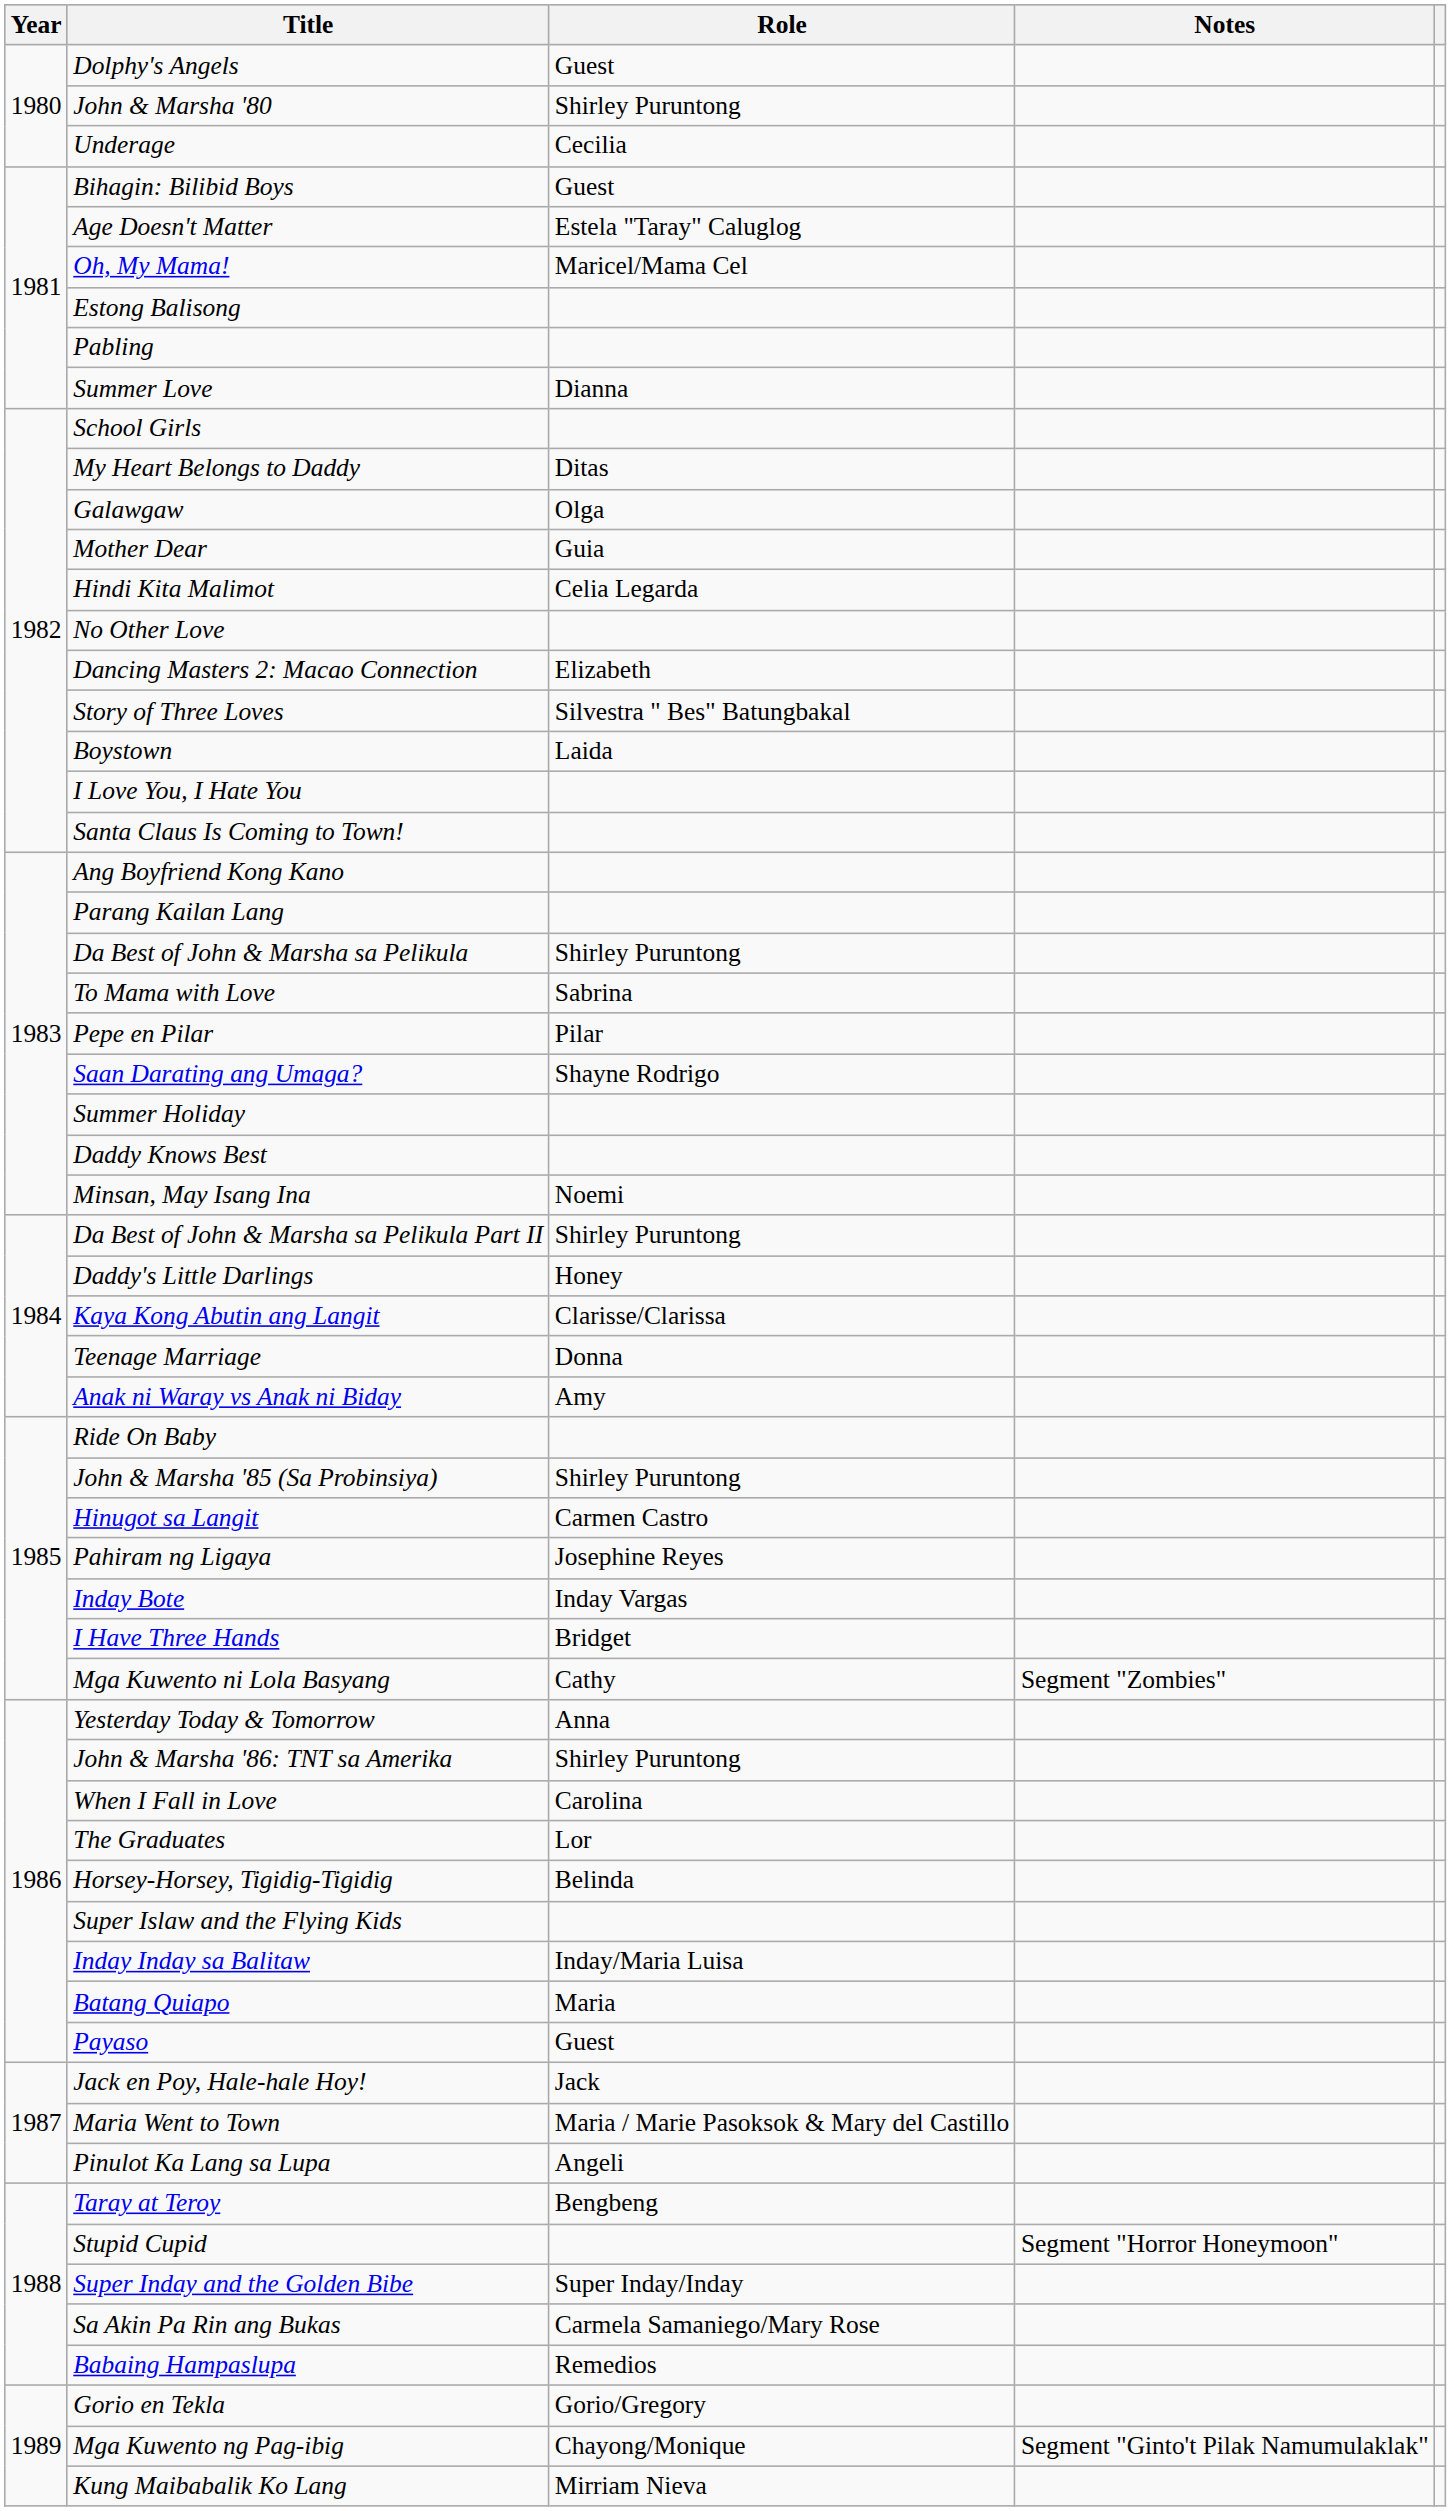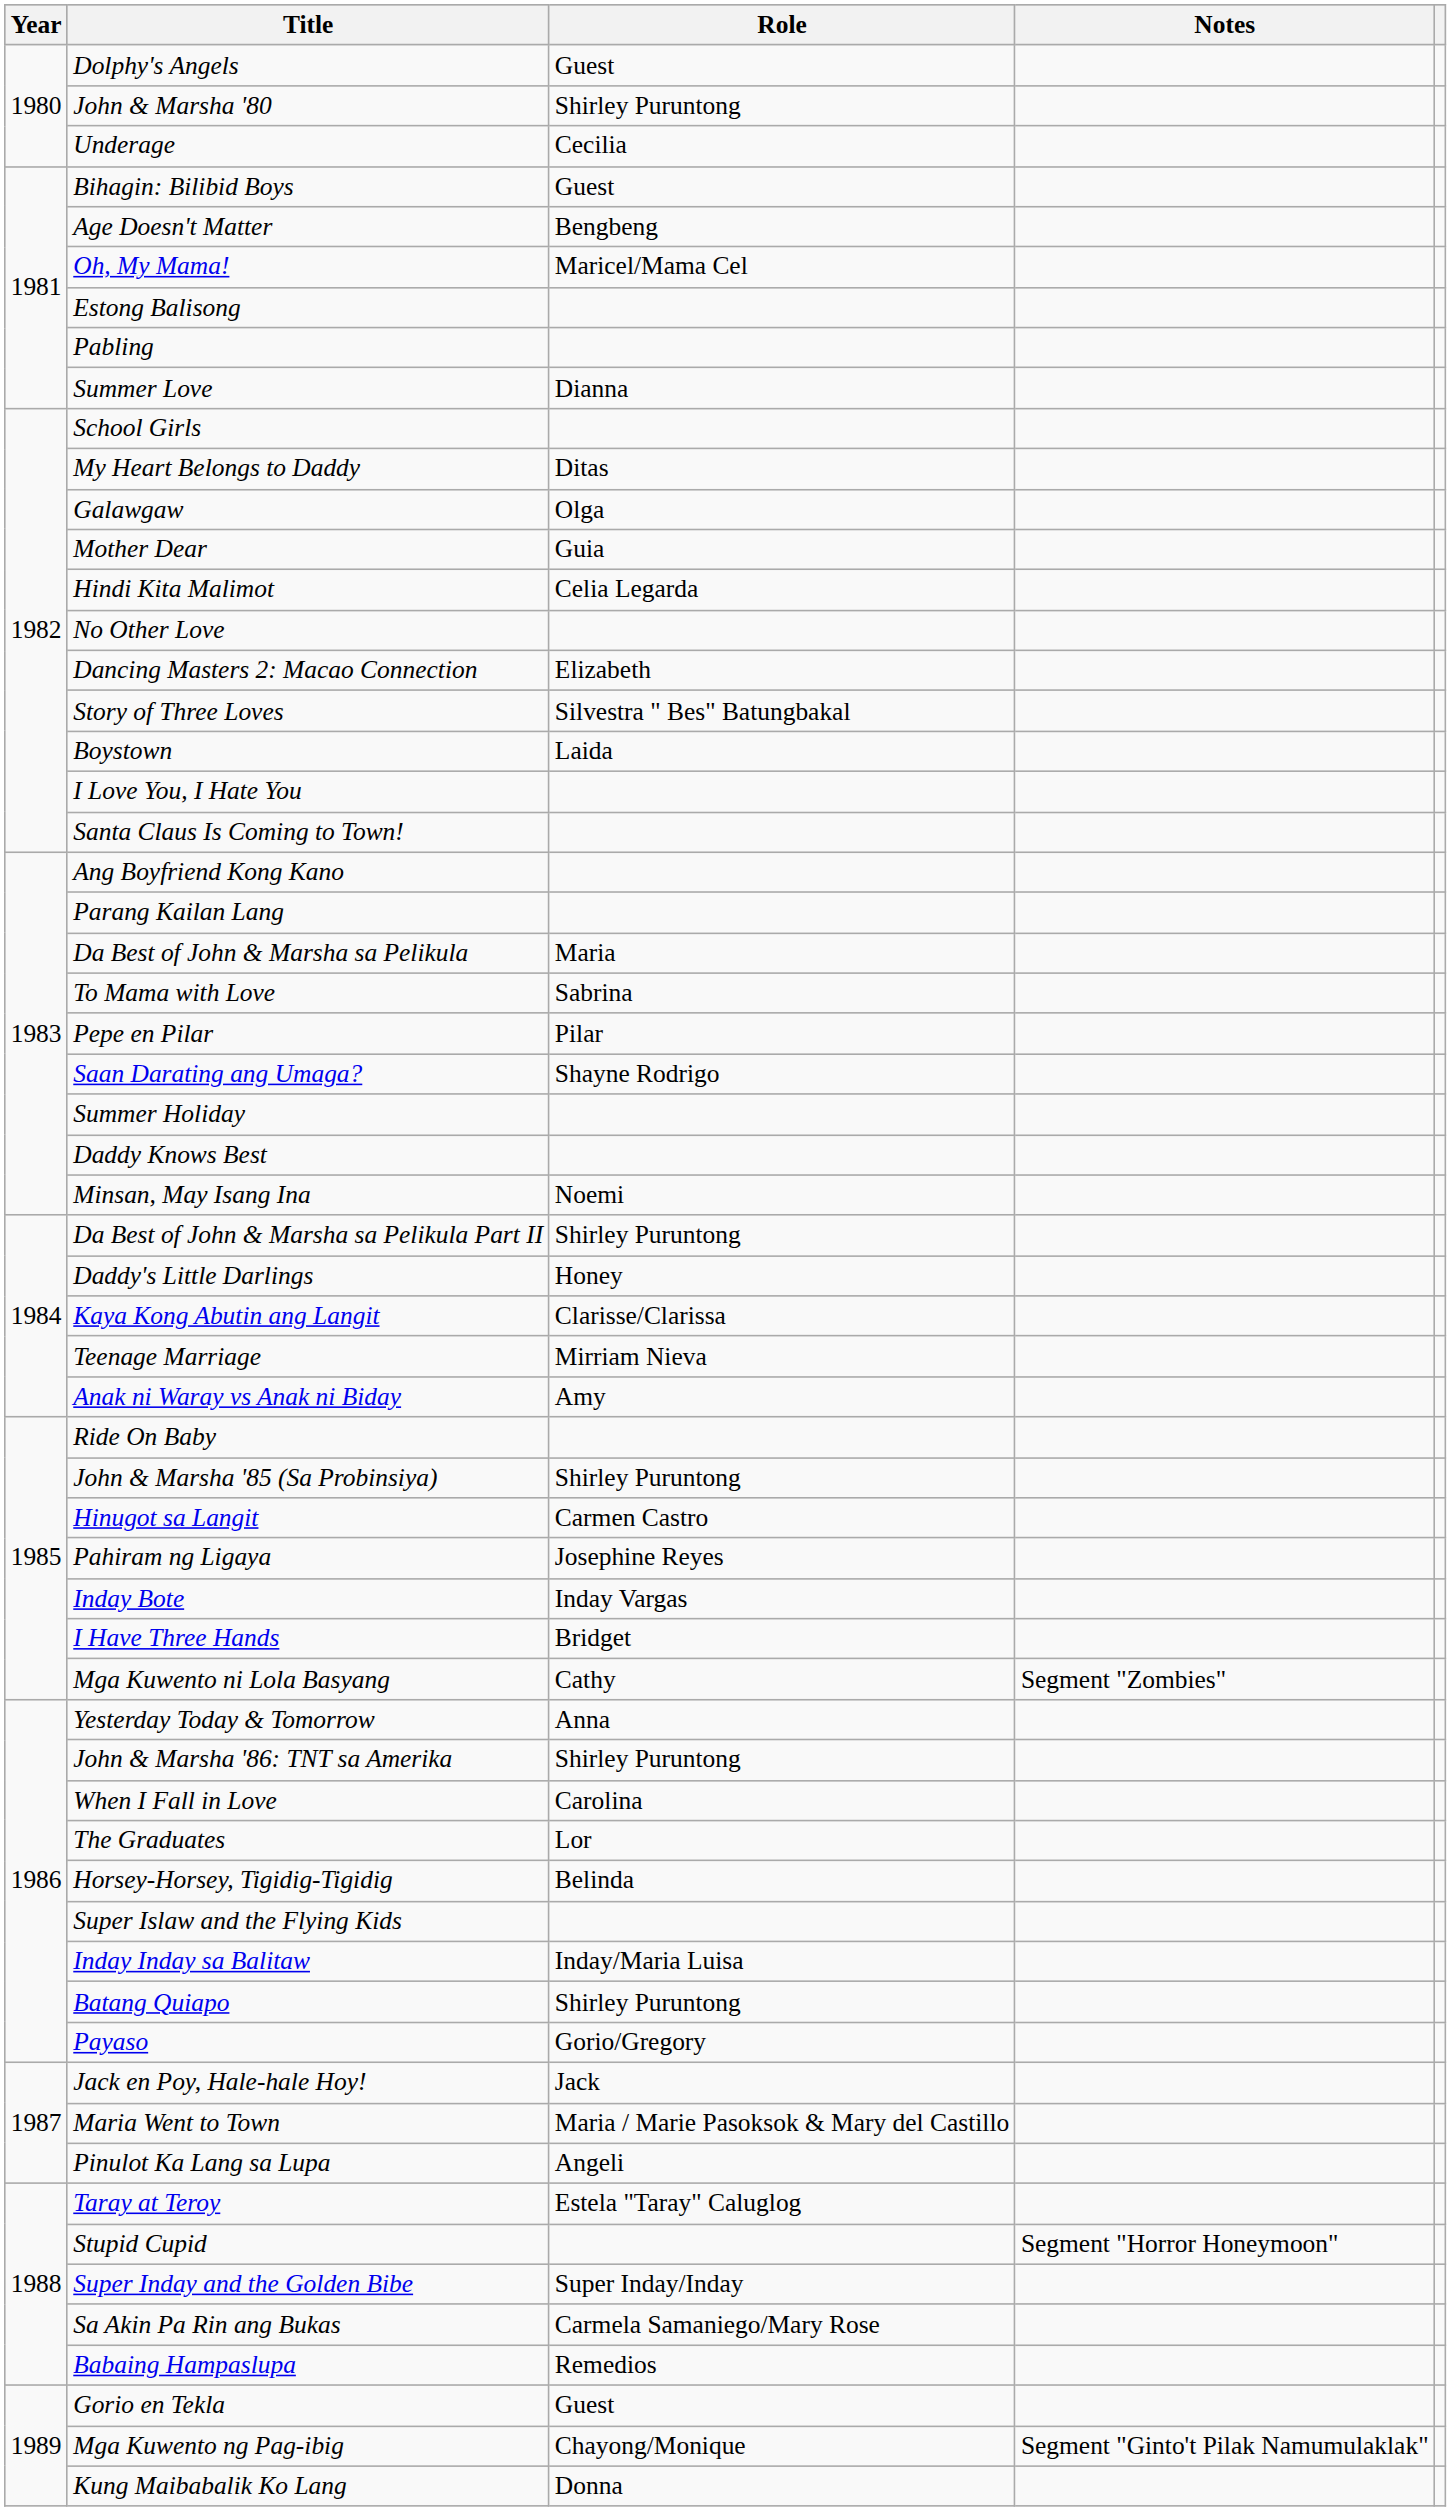 <table class="wikitable sortable plainrowheaders">
 <tr style="background:#ccc; text-align:center;">
 <th scope="col">Year</th>
 <th scope="col">Title</th>
 <th scope="col">Role</th>
 <th scope="col" class="unsortable">Notes</th>
 <th scope="col" class="unsortable"></th>
 </tr>
 <tr>
 <td rowspan="3">1980</td>
 <td><em>Dolphy's Angels</em></td>
 <td>Guest</td>
 <td></td>
 <td></td>
 </tr>
 <tr>
 <td><em>John & Marsha '80</em></td>
 <td>Shirley Puruntong</td>
 <td></td>
 <td></td>
 </tr>
 <tr>
 <td><em>Underage</em></td>
 <td>Cecilia</td>
 <td></td>
 <td></td>
 </tr>
 <tr>
 <td rowspan="6">1981</td>
 <td><em>Bihagin: Bilibid Boys</em></td>
 <td>Guest</td>
 <td></td>
 <td></td>
 </tr>
 <tr>
 <td><em>Age Doesn't Matter</em></td>
-<td>Estela "Taray" Caluglog</td>
+<td>Bengbeng</td>
 <td></td>
 <td></td>
 </tr>
 <tr>
 <td><em><a href='#'>Oh, My Mama!</a></em></td>
 <td>Maricel/Mama Cel</td>
 <td></td>
 <td></td>
 </tr>
 <tr>
 <td><em>Estong Balisong</em></td>
 <td></td>
 <td></td>
 <td></td>
 </tr>
 <tr>
 <td><em>Pabling</em></td>
 <td></td>
 <td></td>
 <td></td>
 </tr>
 <tr>
 <td><em>Summer Love</em></td>
 <td>Dianna</td>
 <td></td>
 <td></td>
 </tr>
 <tr>
 <td rowspan="11">1982</td>
 <td><em>School Girls</em></td>
 <td></td>
 <td></td>
 <td></td>
 </tr>
 <tr>
 <td><em>My Heart Belongs to Daddy</em></td>
 <td>Ditas</td>
 <td></td>
 <td></td>
 </tr>
 <tr>
 <td><em>Galawgaw</em></td>
 <td>Olga</td>
 <td></td>
 <td></td>
 </tr>
 <tr>
 <td><em>Mother Dear</em></td>
 <td>Guia</td>
 <td></td>
 <td></td>
 </tr>
 <tr>
 <td><em>Hindi Kita Malimot</em></td>
 <td>Celia Legarda</td>
 <td></td>
 <td></td>
 </tr>
 <tr>
 <td><em>No Other Love</em></td>
 <td></td>
 <td></td>
 <td></td>
 </tr>
 <tr>
 <td><em>Dancing Masters 2: Macao Connection</em></td>
 <td>Elizabeth</td>
 <td></td>
 <td></td>
 </tr>
 <tr>
 <td><em>Story of Three Loves</em></td>
 <td>Silvestra " Bes" Batungbakal</td>
 <td></td>
 <td></td>
 </tr>
 <tr>
 <td><em>Boystown</em></td>
 <td>Laida</td>
 <td></td>
 <td></td>
 </tr>
 <tr>
 <td><em>I Love You, I Hate You</em></td>
 <td></td>
 <td></td>
 <td></td>
 </tr>
 <tr>
 <td><em>Santa Claus Is Coming to Town!</em></td>
 <td></td>
 <td></td>
 <td></td>
 </tr>
 <tr>
 <td rowspan="9">1983</td>
 <td><em>Ang Boyfriend Kong Kano</em></td>
 <td></td>
 <td></td>
 <td></td>
 </tr>
 <tr>
 <td><em>Parang Kailan Lang</em></td>
 <td></td>
 <td></td>
 <td></td>
 </tr>
 <tr>
 <td><em>Da Best of John & Marsha sa Pelikula</em></td>
-<td>Shirley Puruntong</td>
+<td>Maria</td>
 <td></td>
 <td></td>
 </tr>
 <tr>
 <td><em>To Mama with Love</em></td>
 <td>Sabrina</td>
 <td></td>
 <td></td>
 </tr>
 <tr>
 <td><em>Pepe en Pilar</em></td>
 <td>Pilar</td>
 <td></td>
 <td></td>
 </tr>
 <tr>
 <td><em><a href='#'>Saan Darating ang Umaga?</a></em></td>
 <td>Shayne Rodrigo</td>
 <td></td>
 <td></td>
 </tr>
 <tr>
 <td><em>Summer Holiday</em></td>
 <td></td>
 <td></td>
 <td></td>
 </tr>
 <tr>
 <td><em>Daddy Knows Best</em></td>
 <td></td>
 <td></td>
 <td></td>
 </tr>
 <tr>
 <td><em>Minsan, May Isang Ina</em></td>
 <td>Noemi</td>
 <td></td>
 <td></td>
 </tr>
 <tr>
 <td rowspan="5">1984</td>
 <td><em>Da Best of John & Marsha sa Pelikula Part II</em></td>
 <td>Shirley Puruntong</td>
 <td></td>
 <td></td>
 </tr>
 <tr>
 <td><em>Daddy's Little Darlings</em></td>
 <td>Honey</td>
 <td></td>
 <td></td>
 </tr>
 <tr>
 <td><em><a href='#'>Kaya Kong Abutin ang Langit</a></em></td>
 <td>Clarisse/Clarissa</td>
 <td></td>
 <td></td>
 </tr>
 <tr>
 <td><em>Teenage Marriage</em></td>
-<td>Donna</td>
+<td>Mirriam Nieva</td>
 <td></td>
 <td></td>
 </tr>
 <tr>
 <td><em><a href='#'>Anak ni Waray vs Anak ni Biday</a></em></td>
 <td>Amy</td>
 <td></td>
 <td></td>
 </tr>
 <tr>
 <td rowspan="7">1985</td>
 <td><em>Ride On Baby</em></td>
 <td></td>
 <td></td>
 <td></td>
 </tr>
 <tr>
 <td><em>John & Marsha '85 (Sa Probinsiya)</em></td>
 <td>Shirley Puruntong</td>
 <td></td>
 <td></td>
 </tr>
 <tr>
 <td><em><a href='#'>Hinugot sa Langit</a></em></td>
 <td>Carmen Castro</td>
 <td></td>
 <td></td>
 </tr>
 <tr>
 <td><em>Pahiram ng Ligaya</em></td>
 <td>Josephine Reyes</td>
 <td></td>
 <td></td>
 </tr>
 <tr>
 <td><em><a href='#'>Inday Bote</a></em></td>
 <td>Inday Vargas</td>
 <td></td>
 <td></td>
 </tr>
 <tr>
 <td><em><a href='#'>I Have Three Hands</a></em></td>
 <td>Bridget</td>
 <td></td>
 <td></td>
 </tr>
 <tr>
 <td><em>Mga Kuwento ni Lola Basyang</em></td>
 <td>Cathy</td>
 <td>Segment "Zombies"</td>
 <td></td>
 </tr>
 <tr>
 <td rowspan="9">1986</td>
 <td><em>Yesterday Today & Tomorrow</em></td>
 <td>Anna</td>
 <td></td>
 <td></td>
 </tr>
 <tr>
 <td><em>John & Marsha '86: TNT sa Amerika</em></td>
 <td>Shirley Puruntong</td>
 <td></td>
 <td></td>
 </tr>
 <tr>
 <td><em>When I Fall in Love</em></td>
 <td>Carolina</td>
 <td></td>
 <td></td>
 </tr>
 <tr>
 <td><em>The Graduates</em></td>
 <td>Lor</td>
 <td></td>
 <td></td>
 </tr>
 <tr>
 <td><em>Horsey-Horsey, Tigidig-Tigidig</em></td>
 <td>Belinda</td>
 <td></td>
 <td></td>
 </tr>
 <tr>
 <td><em>Super Islaw and the Flying Kids</em></td>
 <td></td>
 <td></td>
 <td></td>
 </tr>
 <tr>
 <td><em><a href='#'>Inday Inday sa Balitaw</a></em></td>
 <td>Inday/Maria Luisa</td>
 <td></td>
 <td></td>
 </tr>
 <tr>
 <td><em><a href='#'>Batang Quiapo</a></em></td>
-<td>Maria</td>
+<td>Shirley Puruntong</td>
 <td></td>
 <td></td>
 </tr>
 <tr>
 <td><em><a href='#'>Payaso</a></em></td>
-<td>Guest</td>
+<td>Gorio/Gregory</td>
 <td></td>
 <td></td>
 </tr>
 <tr>
 <td rowspan="3">1987</td>
 <td><em>Jack en Poy, Hale-hale Hoy!</em></td>
 <td>Jack</td>
 <td></td>
 <td></td>
 </tr>
 <tr>
 <td><em>Maria Went to Town</em></td>
 <td>Maria / Marie Pasoksok & Mary del Castillo</td>
 <td></td>
 <td></td>
 </tr>
 <tr>
 <td><em>Pinulot Ka Lang sa Lupa</em></td>
 <td>Angeli</td>
 <td></td>
 <td></td>
 </tr>
 <tr>
 <td rowspan="5">1988</td>
 <td><em><a href='#'>Taray at Teroy</a></em></td>
-<td>Bengbeng</td>
+<td>Estela "Taray" Caluglog</td>
 <td></td>
 <td></td>
 </tr>
 <tr>
 <td><em>Stupid Cupid</em></td>
 <td></td>
 <td>Segment "Horror Honeymoon"</td>
 <td></td>
 </tr>
 <tr>
 <td><em><a href='#'>Super Inday and the Golden Bibe</a></em></td>
 <td>Super Inday/Inday</td>
 <td></td>
 <td></td>
 </tr>
 <tr>
 <td><em>Sa Akin Pa Rin ang Bukas</em></td>
 <td>Carmela Samaniego/Mary Rose</td>
 <td></td>
 <td></td>
 </tr>
 <tr>
 <td><em><a href='#'>Babaing Hampaslupa</a></em></td>
 <td>Remedios</td>
 <td></td>
 <td></td>
 </tr>
 <tr>
 <td rowspan="3">1989</td>
 <td><em>Gorio en Tekla</em></td>
-<td>Gorio/Gregory</td>
+<td>Guest</td>
 <td></td>
 <td></td>
 </tr>
 <tr>
 <td><em>Mga Kuwento ng Pag-ibig</em></td>
 <td>Chayong/Monique</td>
 <td>Segment "Ginto't Pilak Namumulaklak"</td>
 <td></td>
 </tr>
 <tr>
 <td><em>Kung Maibabalik Ko Lang</em></td>
-<td>Mirriam Nieva</td>
+<td>Donna</td>
 <td></td>
 <td></td>
 </tr>
 </table>
